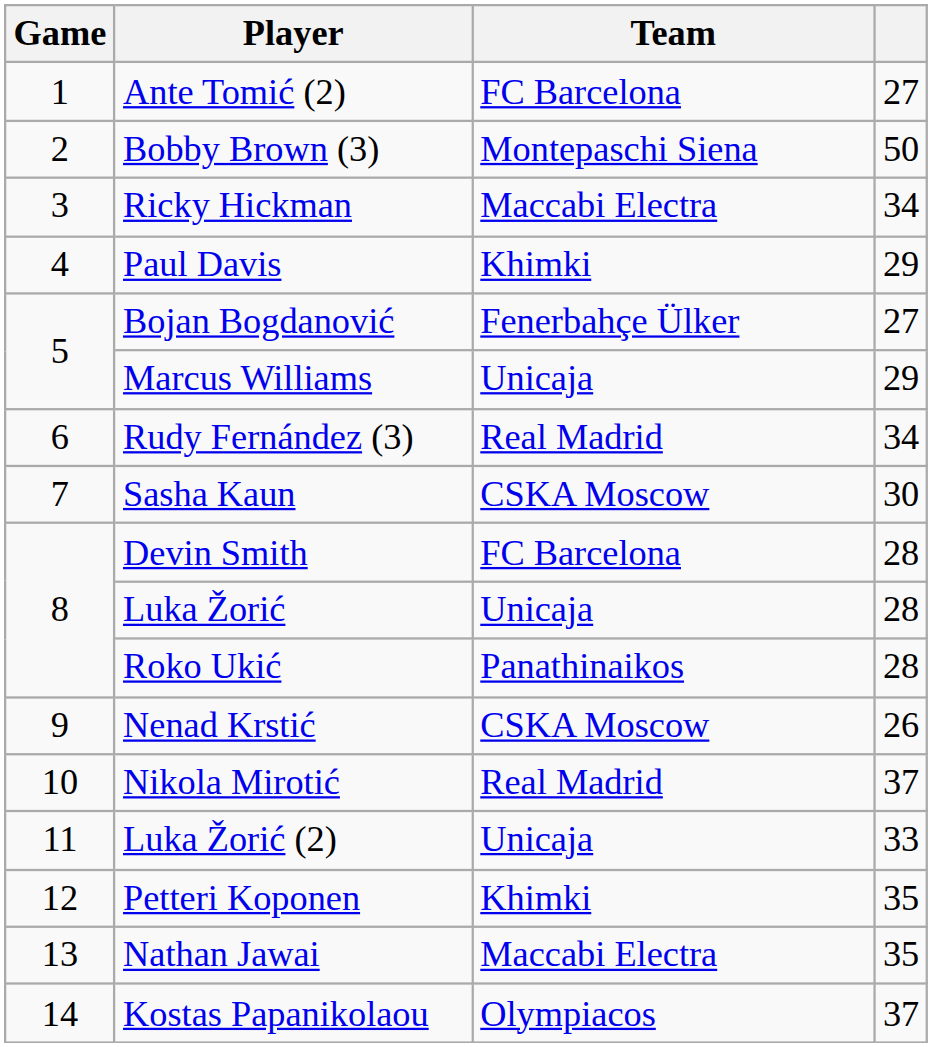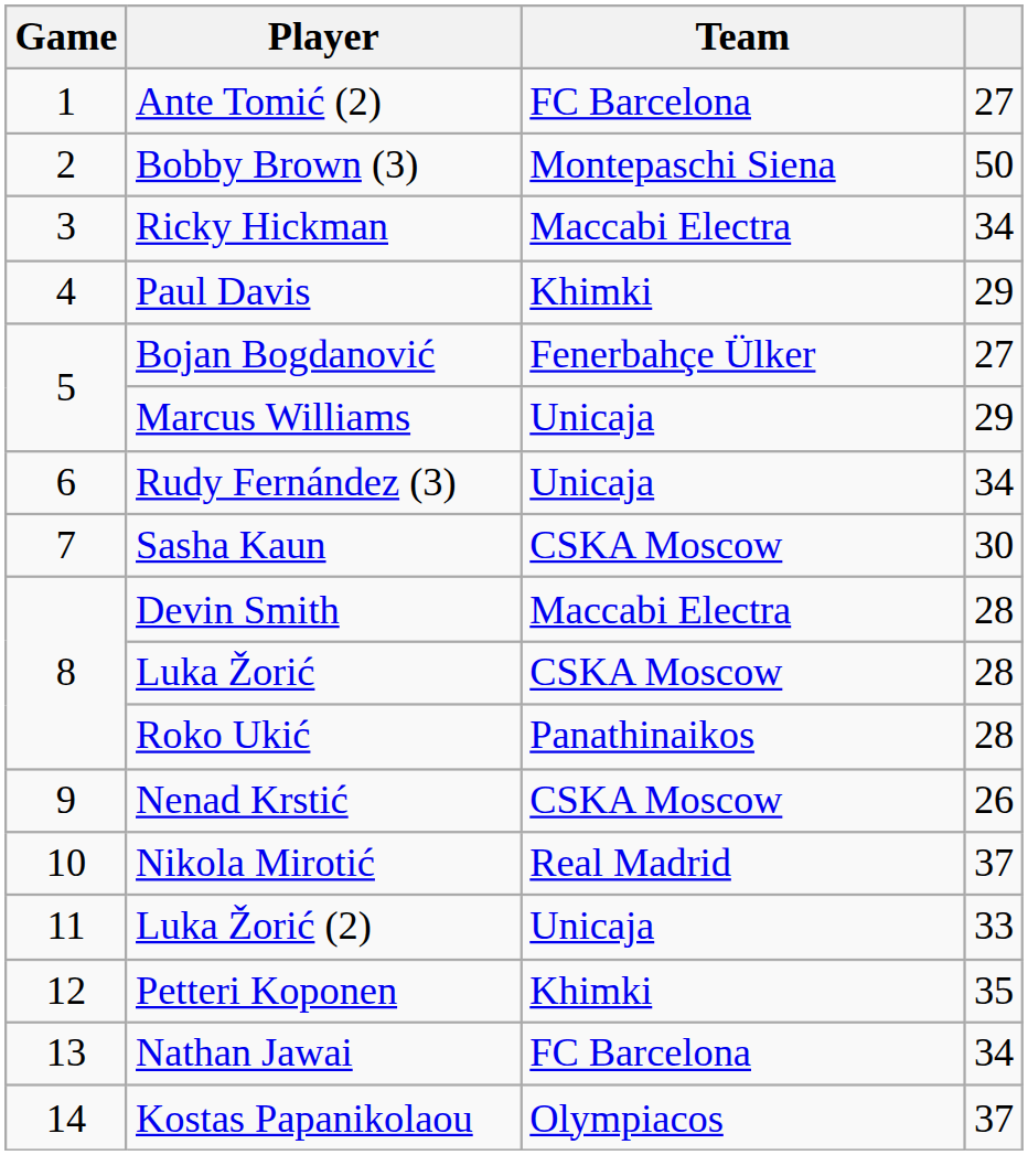 <table class="wikitable sortable" style="text-align: center">
 <tr>
 <th style="text-align:center;">Game</th>
 <th style="text-align:center; width:150px;">Player</th>
 <th style="text-align:center; width:170px;">Team</th>
 <th style="text-align:center;"></th>
 </tr>
 <tr>
 <td>1</td>
 <td align="left"> <a href='#'>Ante Tomić</a> (2)</td>
 <td align="left"> <a href='#'>FC Barcelona</a></td>
 <td>27</td>
 </tr>
 <tr>
 <td>2</td>
 <td align="left"> <a href='#'>Bobby Brown</a> (3)</td>
 <td align="left"> <a href='#'>Montepaschi Siena</a></td>
 <td>50</td>
 </tr>
 <tr>
 <td>3</td>
 <td align="left"> <a href='#'>Ricky Hickman</a></td>
 <td align="left"> <a href='#'>Maccabi Electra</a></td>
 <td>34</td>
 </tr>
 <tr>
 <td>4</td>
 <td align="left"> <a href='#'>Paul Davis</a></td>
 <td align="left"> <a href='#'>Khimki</a></td>
 <td>29</td>
 </tr>
 <tr>
 <td rowspan=2>5</td>
 <td align="left"> <a href='#'>Bojan Bogdanović</a></td>
 <td align="left"> <a href='#'>Fenerbahçe Ülker</a></td>
 <td>27</td>
 </tr>
 <tr>
 <td align="left"> <a href='#'>Marcus Williams</a></td>
 <td align="left"> <a href='#'>Unicaja</a></td>
 <td>29</td>
 </tr>
 <tr>
 <td>6</td>
 <td align="left"> <a href='#'>Rudy Fernández</a> (3)</td>
-<td align="left"> <a href='#'>Real Madrid</a></td>
+<td align="left"> <a href='#'>Unicaja</a></td>
 <td>34</td>
 </tr>
 <tr>
 <td>7</td>
 <td align="left"> <a href='#'>Sasha Kaun</a></td>
 <td align="left"> <a href='#'>CSKA Moscow</a></td>
 <td>30</td>
 </tr>
 <tr>
 <td rowspan=3>8</td>
 <td align="left"> <a href='#'>Devin Smith</a></td>
-<td align="left"> <a href='#'>FC Barcelona</a></td>
+<td align="left"> <a href='#'>Maccabi Electra</a></td>
 <td>28</td>
 </tr>
 <tr>
 <td align="left"> <a href='#'>Luka Žorić</a></td>
-<td align="left"> <a href='#'>Unicaja</a></td>
+<td align="left"> <a href='#'>CSKA Moscow</a></td>
 <td>28</td>
 </tr>
 <tr>
 <td align="left"> <a href='#'>Roko Ukić</a></td>
 <td align="left"> <a href='#'>Panathinaikos</a></td>
 <td>28</td>
 </tr>
 <tr>
 <td>9</td>
 <td align="left"> <a href='#'>Nenad Krstić</a></td>
 <td align="left"> <a href='#'>CSKA Moscow</a></td>
 <td>26</td>
 </tr>
 <tr>
 <td>10</td>
 <td align="left"> <a href='#'>Nikola Mirotić</a></td>
 <td align="left"> <a href='#'>Real Madrid</a></td>
 <td>37</td>
 </tr>
 <tr>
 <td>11</td>
 <td align="left"> <a href='#'>Luka Žorić</a> (2)</td>
 <td align="left"> <a href='#'>Unicaja</a></td>
 <td>33</td>
 </tr>
 <tr>
 <td>12</td>
 <td align="left"> <a href='#'>Petteri Koponen</a></td>
 <td align="left"> <a href='#'>Khimki</a></td>
 <td>35</td>
 </tr>
 <tr>
 <td>13</td>
 <td align="left"> <a href='#'>Nathan Jawai</a></td>
-<td align="left"> <a href='#'>Maccabi Electra</a></td>
-<td>35</td>
+<td align="left"> <a href='#'>FC Barcelona</a></td>
+<td>34</td>
 </tr>
 <tr>
 <td>14</td>
 <td align="left"> <a href='#'>Kostas Papanikolaou</a></td>
 <td align="left"> <a href='#'>Olympiacos</a></td>
 <td>37</td>
 </tr>
 </table>
